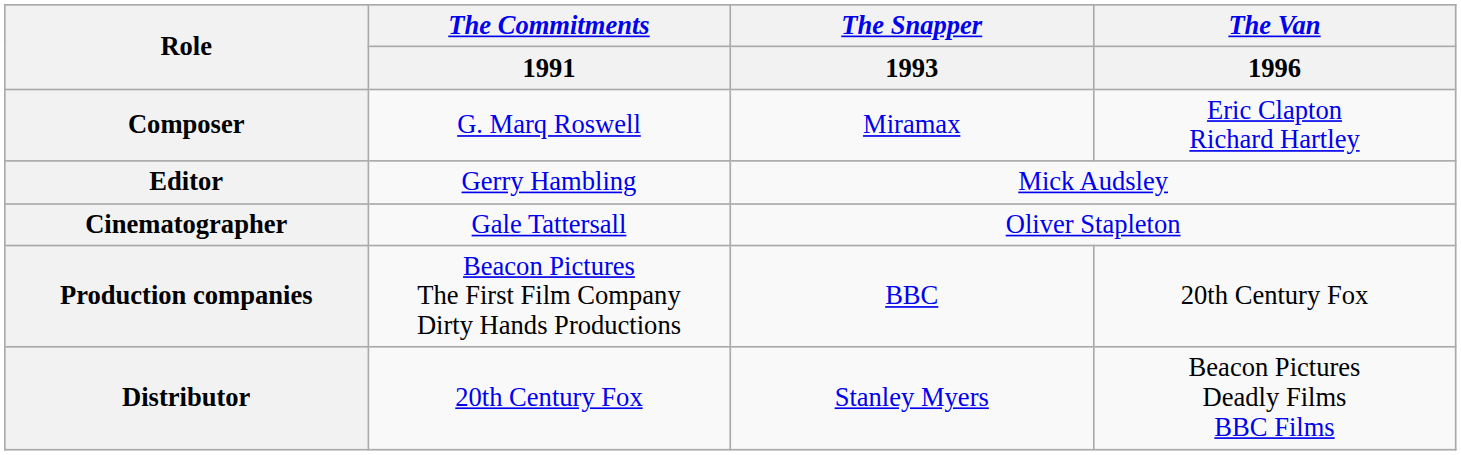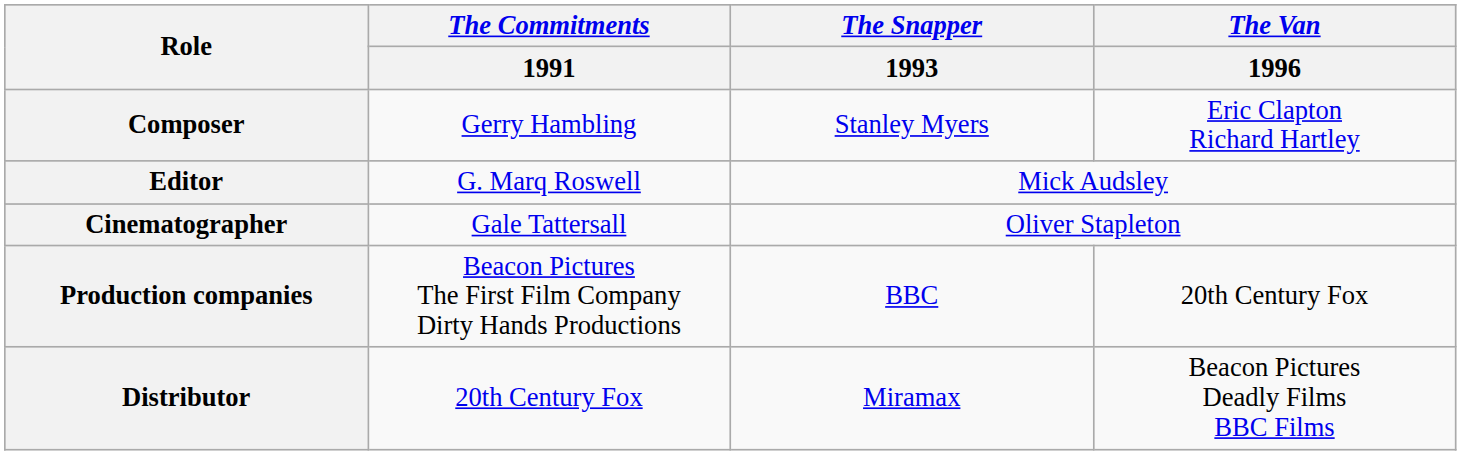 <table class="wikitable"  style="text-align:center; width:99%;">
 <tr>
 <th rowspan="2" style="width:25%;">Role</th>
 <th style="width:25%;"><a href='#'><em>The Commitments</em></a></th>
 <th style="width:25%;"><a href='#'><em>The Snapper</em></a></th>
 <th style="width:25%;"><a href='#'><em>The Van</em></a></th>
 </tr>
 <tr>
 <th>1991</th>
 <th>1993</th>
 <th>1996</th>
 </tr>
 <tr>
 <th>Composer</th>
-<td><a href='#'>G. Marq Roswell</a></td>
-<td><a href='#'>Miramax</a></td>
+<td><a href='#'>Gerry Hambling</a></td>
+<td><a href='#'>Stanley Myers</a></td>
 <td><a href='#'>Eric Clapton</a><br><a href='#'>Richard Hartley</a></td>
 </tr>
 <tr>
 <th>Editor</th>
-<td><a href='#'>Gerry Hambling</a></td>
+<td><a href='#'>G. Marq Roswell</a></td>
 <td colspan="2"><a href='#'>Mick Audsley</a></td>
 </tr>
 <tr>
 <th>Cinematographer</th>
 <td><a href='#'>Gale Tattersall</a></td>
 <td colspan="2"><a href='#'>Oliver Stapleton</a></td>
 </tr>
 <tr>
 <th>Production companies</th>
 <td><a href='#'>Beacon Pictures</a><br>The First Film Company<br>Dirty Hands Productions</td>
 <td><a href='#'>BBC</a></td>
 <td>20th Century Fox</td>
 </tr>
 <tr>
 <th>Distributor</th>
 <td><a href='#'>20th Century Fox</a></td>
-<td><a href='#'>Stanley Myers</a></td>
+<td><a href='#'>Miramax</a></td>
 <td>Beacon Pictures<br>Deadly Films<br><a href='#'>BBC Films</a></td>
 </tr>
 </table>
